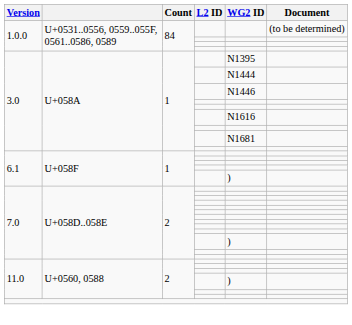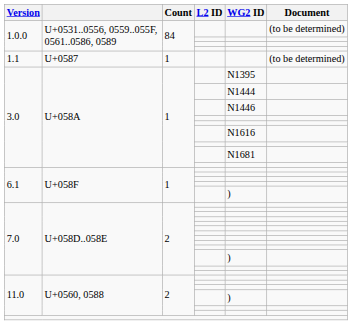 <table class="wikitable collapsible sticky-header">
 <tr>
 <th><a href='#'>Version</a></th>
 <th></th>
 <th>Count</th>
 <th><a href='#'>L2</a> ID</th>
 <th><a href='#'>WG2</a> ID</th>
 <th>Document</th>
 </tr>
 <tr>
 <td rowspan="4">1.0.0</td>
 <td rowspan="4" width="180">U+0531..0556, 0559..055F, 0561..0586, 0589</td>
 <td rowspan="4">84</td>
 <td></td>
 <td></td>
 <td>(to be determined)</td>
 </tr>
 <tr>
 <td></td>
 <td></td>
 <td></td>
 </tr>
 <tr>
 <td></td>
 <td></td>
 <td></td>
 </tr>
 <tr>
 <td></td>
 <td></td>
 <td></td>
+</tr>
+<tr>
+<td>1.1</td>
+<td>U+0587</td>
+<td>1</td>
+<td></td>
+<td></td>
+<td>(to be determined)</td>
 </tr>
 <tr>
 <td rowspan="9">3.0</td>
 <td rowspan="9">U+058A</td>
 <td rowspan="9">1</td>
 <td></td>
 <td>N1395</td>
 <td></td>
 </tr>
 <tr>
 <td></td>
 <td>N1444</td>
 <td></td>
 </tr>
 <tr>
 <td></td>
 <td>N1446</td>
 <td></td>
 </tr>
 <tr>
 <td></td>
 <td></td>
 <td></td>
 </tr>
 <tr>
 <td></td>
 <td></td>
 <td></td>
 </tr>
 <tr>
 <td></td>
 <td>N1616</td>
 <td></td>
 </tr>
 <tr>
 <td></td>
 <td></td>
 <td></td>
 </tr>
 <tr>
 <td></td>
 <td>N1681</td>
 <td></td>
 </tr>
 <tr>
 <td></td>
 <td></td>
 <td></td>
 </tr>
 <tr>
 <td rowspan="5">6.1</td>
 <td rowspan="5">U+058F</td>
 <td rowspan="5">1</td>
 <td></td>
 <td></td>
 <td></td>
 </tr>
 <tr>
 <td></td>
 <td></td>
 <td></td>
 </tr>
 <tr>
 <td></td>
 <td></td>
 <td></td>
 </tr>
 <tr>
 <td></td>
 <td></td>
 <td></td>
 </tr>
 <tr>
 <td></td>
 <td> )</td>
 <td></td>
 </tr>
 <tr>
 <td rowspan="13">7.0</td>
 <td rowspan="13">U+058D..058E</td>
 <td rowspan="13">2</td>
 <td></td>
 <td></td>
 <td></td>
 </tr>
 <tr>
 <td></td>
 <td></td>
 <td></td>
 </tr>
 <tr>
 <td></td>
 <td></td>
 <td></td>
 </tr>
 <tr>
 <td></td>
 <td></td>
 <td></td>
 </tr>
 <tr>
 <td></td>
 <td></td>
 <td></td>
 </tr>
 <tr>
 <td></td>
 <td></td>
 <td></td>
 </tr>
 <tr>
 <td></td>
 <td></td>
 <td></td>
 </tr>
 <tr>
 <td></td>
 <td></td>
 <td></td>
 </tr>
 <tr>
 <td></td>
 <td></td>
 <td></td>
 </tr>
 <tr>
 <td></td>
 <td></td>
 <td></td>
 </tr>
 <tr>
 <td></td>
 <td> )</td>
 <td></td>
 </tr>
 <tr>
 <td></td>
 <td></td>
 <td></td>
 </tr>
 <tr>
 <td></td>
 <td></td>
 <td></td>
 </tr>
 <tr>
 <td rowspan="6">11.0</td>
 <td rowspan="6">U+0560, 0588</td>
 <td rowspan="6">2</td>
 <td></td>
 <td></td>
 <td></td>
 </tr>
 <tr>
 <td></td>
 <td></td>
 <td></td>
 </tr>
 <tr>
 <td></td>
 <td></td>
 <td></td>
 </tr>
 <tr>
 <td></td>
 <td> )</td>
 <td></td>
 </tr>
 <tr>
 <td></td>
 <td></td>
 <td></td>
 </tr>
 <tr>
 <td></td>
 <td></td>
 <td></td>
 </tr>
 <tr class="sortbottom">
 <td colspan="6"></td>
 </tr>
 </table>
